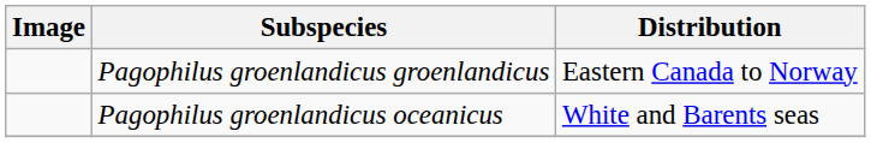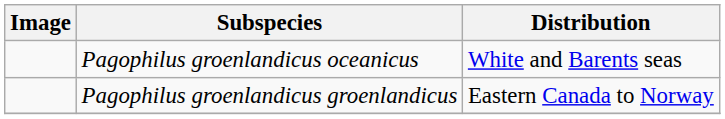 <table class="wikitable ">
 <tr>
 <th>Image</th>
 <th>Subspecies</th>
 <th>Distribution</th>
 </tr>
 <tr>
 <td></td>
+<td><em>Pagophilus groenlandicus oceanicus</em></td>
+<td><a href='#'>White</a> and <a href='#'>Barents</a> seas</td>
+</tr>
+<tr>
+<td></td>
 <td><em>Pagophilus groenlandicus groenlandicus</em></td>
 <td>Eastern <a href='#'>Canada</a> to <a href='#'>Norway</a></td>
 </tr>
 <tr>
-<td></td>
-<td><em>Pagophilus groenlandicus oceanicus</em></td>
-<td><a href='#'>White</a> and <a href='#'>Barents</a> seas</td>
-</tr>
-<tr>
 </tr>
 </table>
